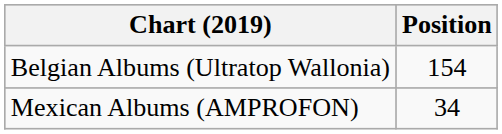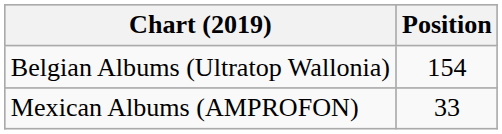 <table class="wikitable sortable plainrowheaders" style="text-align:center">
 <tr>
 <th>Chart (2019)</th>
 <th>Position</th>
 </tr>
 <tr>
 <td align="left">Belgian Albums (Ultratop Wallonia)</td>
 <td>154</td>
 </tr>
 <tr>
 <td align="left">Mexican Albums (AMPROFON)</td>
-<td>34</td>
+<td>33</td>
 </tr>
 </table>
